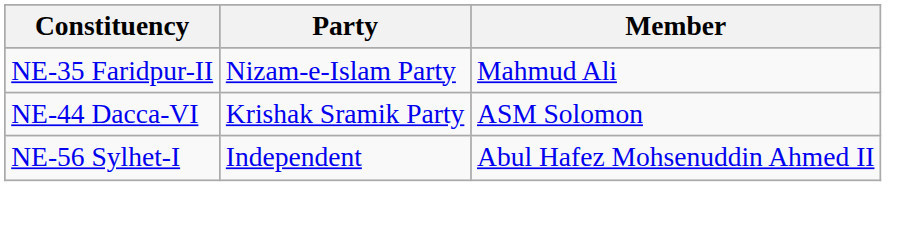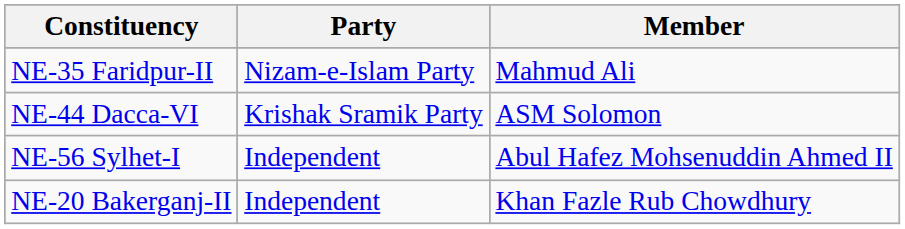 <table class="wikitable sortable">
 <tr>
 <th>Constituency</th>
 <th>Party</th>
 <th>Member</th>
 </tr>
 <tr>
 <td><a href='#'>NE-35 Faridpur-II</a></td>
 <td><a href='#'>Nizam-e-Islam Party</a></td>
 <td><a href='#'>Mahmud Ali</a></td>
 </tr>
 <tr>
 <td><a href='#'>NE-44 Dacca-VI</a></td>
 <td><a href='#'>Krishak Sramik Party</a></td>
 <td><a href='#'>ASM Solomon</a></td>
 </tr>
 <tr>
 <td><a href='#'>NE-56 Sylhet-I</a></td>
 <td><a href='#'>Independent</a></td>
 <td><a href='#'>Abul Hafez Mohsenuddin Ahmed II</a></td>
 </tr>
+<tr>
+<td><a href='#'>NE-20 Bakerganj-II</a></td>
+<td><a href='#'>Independent</a></td>
+<td><a href='#'>Khan Fazle Rub Chowdhury</a></td>
+</tr>
 </table>
